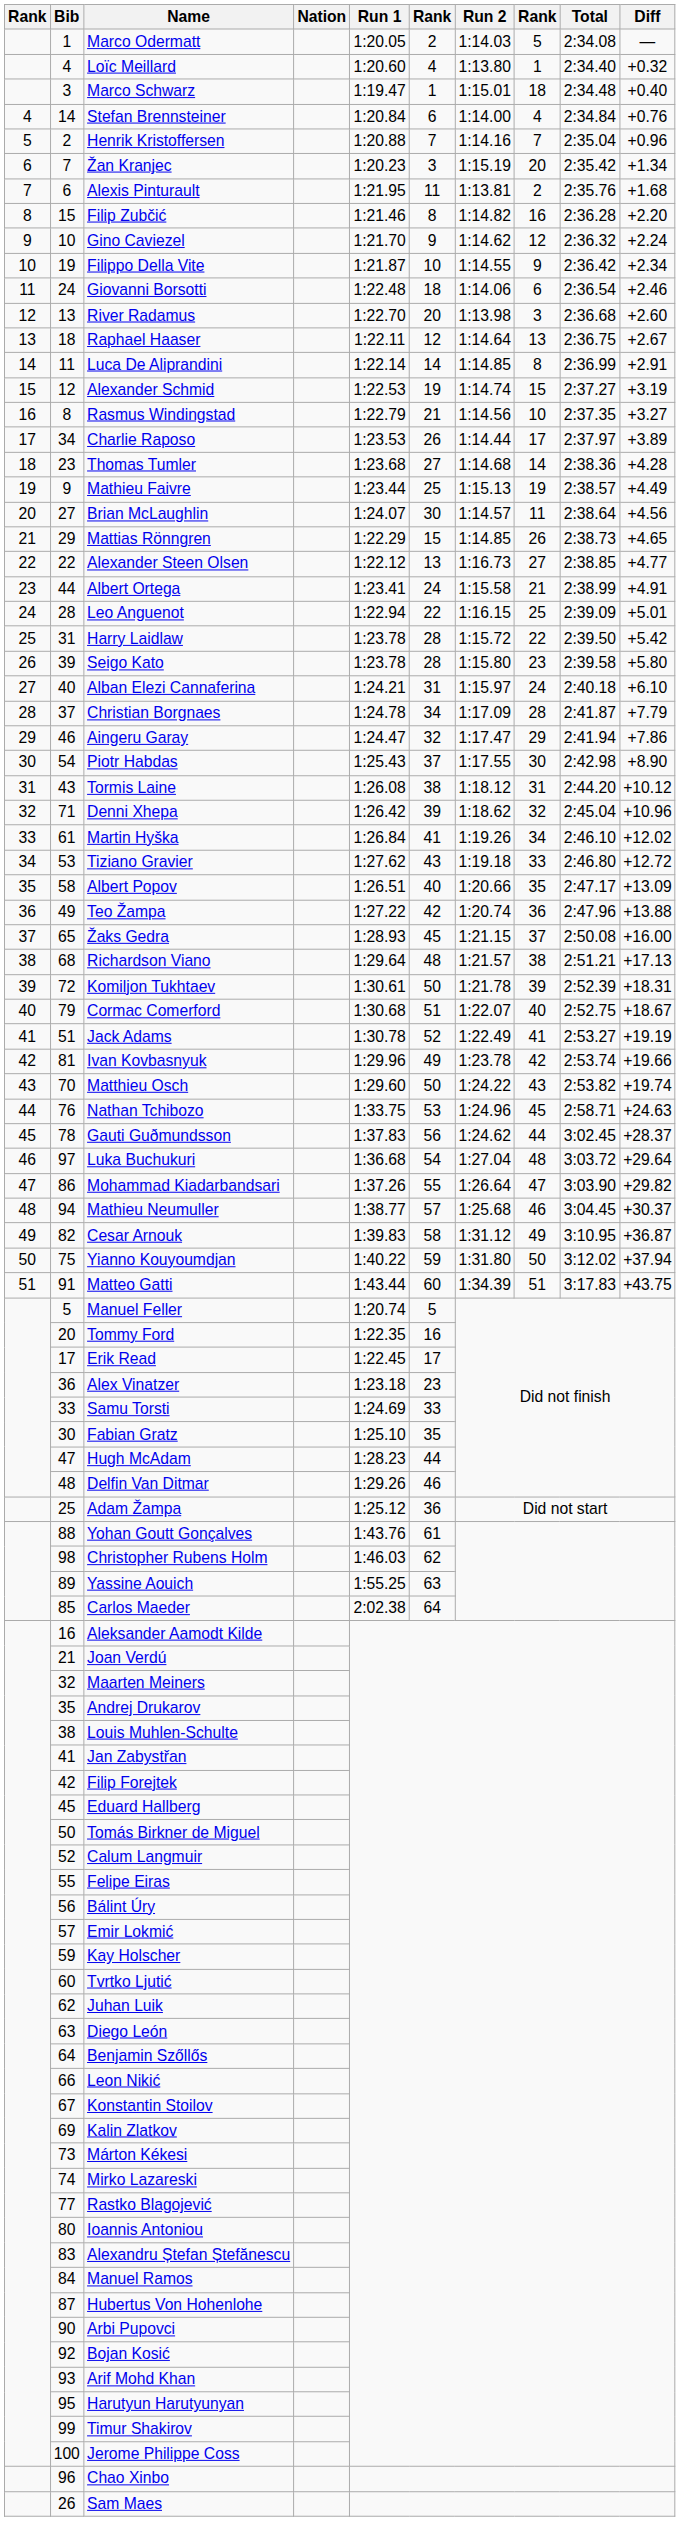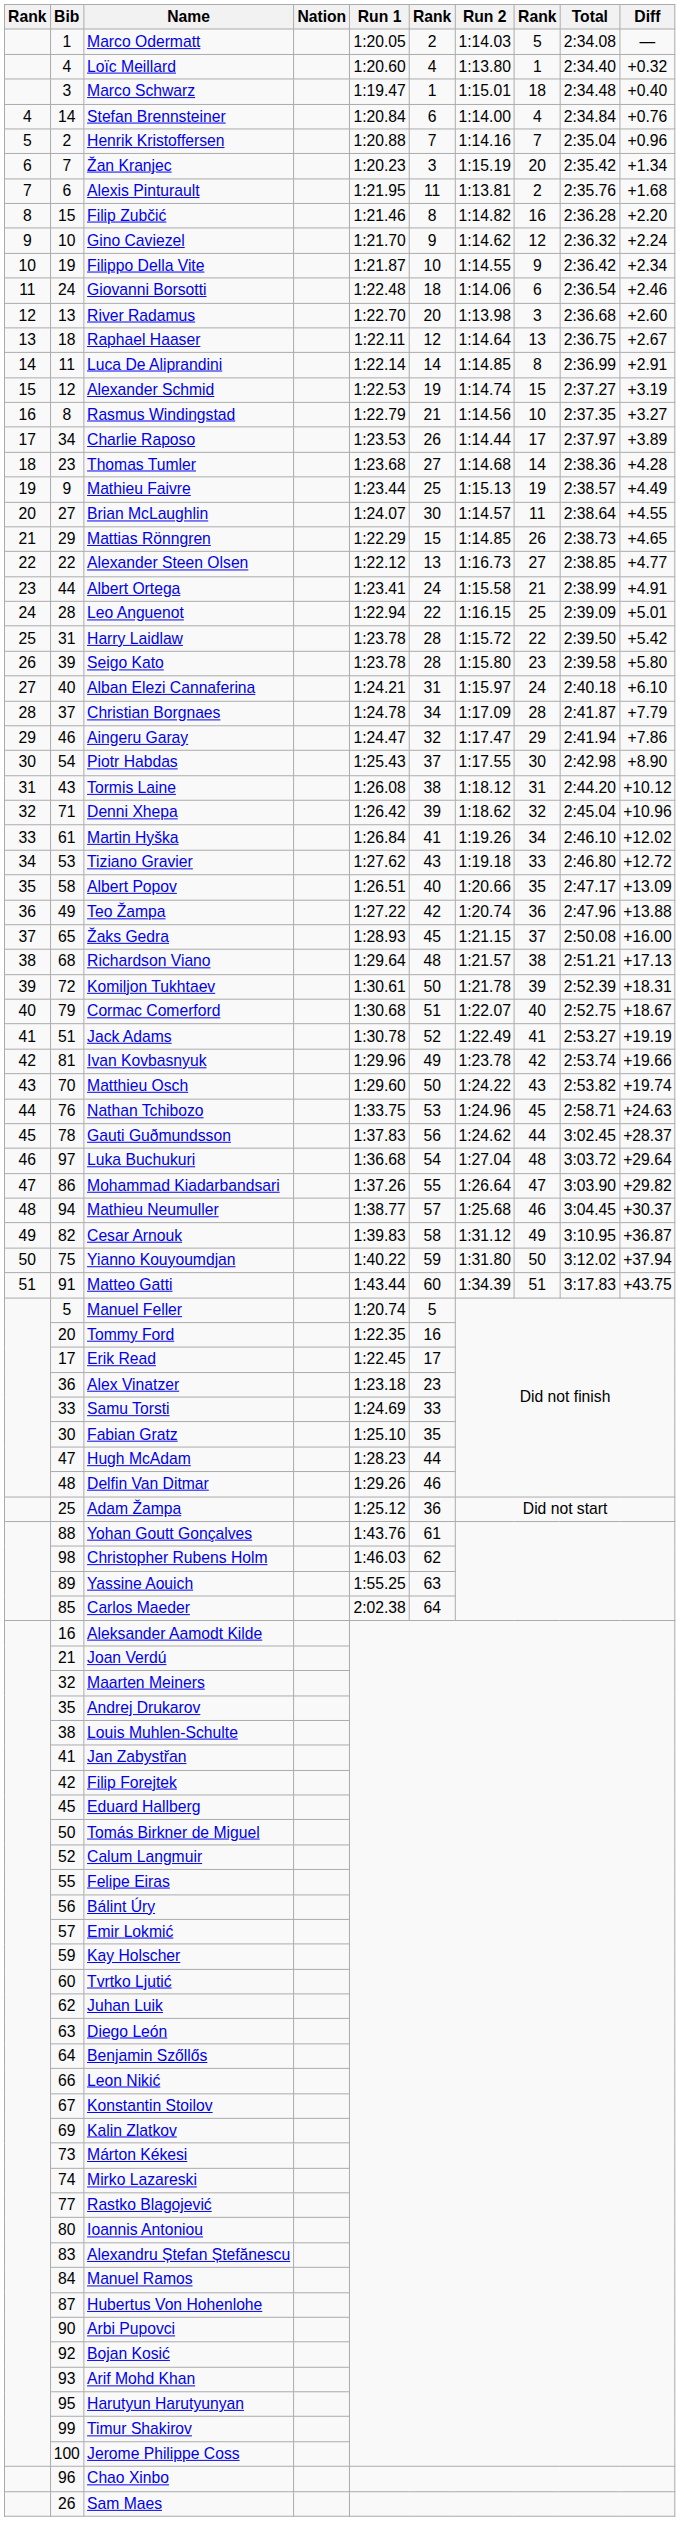 <table class="wikitable sortable" style="text-align:center">
 <tr>
 <th>Rank</th>
 <th>Bib</th>
 <th>Name</th>
 <th>Nation</th>
 <th>Run 1</th>
 <th>Rank</th>
 <th>Run 2</th>
 <th>Rank</th>
 <th>Total</th>
 <th>Diff</th>
 </tr>
 <tr>
 <td></td>
 <td>1</td>
 <td align=left><a href='#'>Marco Odermatt</a></td>
 <td align=left></td>
 <td>1:20.05</td>
 <td>2</td>
 <td>1:14.03</td>
 <td>5</td>
 <td>2:34.08</td>
 <td>—</td>
 </tr>
 <tr>
 <td></td>
 <td>4</td>
 <td align=left><a href='#'>Loïc Meillard</a></td>
 <td align=left></td>
 <td>1:20.60</td>
 <td>4</td>
 <td>1:13.80</td>
 <td>1</td>
 <td>2:34.40</td>
 <td>+0.32</td>
 </tr>
 <tr>
 <td></td>
 <td>3</td>
 <td align=left><a href='#'>Marco Schwarz</a></td>
 <td align=left></td>
 <td>1:19.47</td>
 <td>1</td>
 <td>1:15.01</td>
 <td>18</td>
 <td>2:34.48</td>
 <td>+0.40</td>
 </tr>
 <tr>
 <td>4</td>
 <td>14</td>
 <td align=left><a href='#'>Stefan Brennsteiner</a></td>
 <td align=left></td>
 <td>1:20.84</td>
 <td>6</td>
 <td>1:14.00</td>
 <td>4</td>
 <td>2:34.84</td>
 <td>+0.76</td>
 </tr>
 <tr>
 <td>5</td>
 <td>2</td>
 <td align=left><a href='#'>Henrik Kristoffersen</a></td>
 <td align=left></td>
 <td>1:20.88</td>
 <td>7</td>
 <td>1:14.16</td>
 <td>7</td>
 <td>2:35.04</td>
 <td>+0.96</td>
 </tr>
 <tr>
 <td>6</td>
 <td>7</td>
 <td align=left><a href='#'>Žan Kranjec</a></td>
 <td align=left></td>
 <td>1:20.23</td>
 <td>3</td>
 <td>1:15.19</td>
 <td>20</td>
 <td>2:35.42</td>
 <td>+1.34</td>
 </tr>
 <tr>
 <td>7</td>
 <td>6</td>
 <td align=left><a href='#'>Alexis Pinturault</a></td>
 <td align=left></td>
 <td>1:21.95</td>
 <td>11</td>
 <td>1:13.81</td>
 <td>2</td>
 <td>2:35.76</td>
 <td>+1.68</td>
 </tr>
 <tr>
 <td>8</td>
 <td>15</td>
 <td align=left><a href='#'>Filip Zubčić</a></td>
 <td align=left></td>
 <td>1:21.46</td>
 <td>8</td>
 <td>1:14.82</td>
 <td>16</td>
 <td>2:36.28</td>
 <td>+2.20</td>
 </tr>
 <tr>
 <td>9</td>
 <td>10</td>
 <td align=left><a href='#'>Gino Caviezel</a></td>
 <td align=left></td>
 <td>1:21.70</td>
 <td>9</td>
 <td>1:14.62</td>
 <td>12</td>
 <td>2:36.32</td>
 <td>+2.24</td>
 </tr>
 <tr>
 <td>10</td>
 <td>19</td>
 <td align=left><a href='#'>Filippo Della Vite</a></td>
 <td align="left"></td>
 <td>1:21.87</td>
 <td>10</td>
 <td>1:14.55</td>
 <td>9</td>
 <td>2:36.42</td>
 <td>+2.34</td>
 </tr>
 <tr>
 <td>11</td>
 <td>24</td>
 <td align=left><a href='#'>Giovanni Borsotti</a></td>
 <td align=left></td>
 <td>1:22.48</td>
 <td>18</td>
 <td>1:14.06</td>
 <td>6</td>
 <td>2:36.54</td>
 <td>+2.46</td>
 </tr>
 <tr>
 <td>12</td>
 <td>13</td>
 <td align=left><a href='#'>River Radamus</a></td>
 <td align=left></td>
 <td>1:22.70</td>
 <td>20</td>
 <td>1:13.98</td>
 <td>3</td>
 <td>2:36.68</td>
 <td>+2.60</td>
 </tr>
 <tr>
 <td>13</td>
 <td>18</td>
 <td align=left><a href='#'>Raphael Haaser</a></td>
 <td align=left></td>
 <td>1:22.11</td>
 <td>12</td>
 <td>1:14.64</td>
 <td>13</td>
 <td>2:36.75</td>
 <td>+2.67</td>
 </tr>
 <tr>
 <td>14</td>
 <td>11</td>
 <td align=left><a href='#'>Luca De Aliprandini</a></td>
 <td align=left></td>
 <td>1:22.14</td>
 <td>14</td>
 <td>1:14.85</td>
 <td>8</td>
 <td>2:36.99</td>
 <td>+2.91</td>
 </tr>
 <tr>
 <td>15</td>
 <td>12</td>
 <td align=left><a href='#'>Alexander Schmid</a></td>
 <td align=left></td>
 <td>1:22.53</td>
 <td>19</td>
 <td>1:14.74</td>
 <td>15</td>
 <td>2:37.27</td>
 <td>+3.19</td>
 </tr>
 <tr>
 <td>16</td>
 <td>8</td>
 <td align=left><a href='#'>Rasmus Windingstad</a></td>
 <td align=left></td>
 <td>1:22.79</td>
 <td>21</td>
 <td>1:14.56</td>
 <td>10</td>
 <td>2:37.35</td>
 <td>+3.27</td>
 </tr>
 <tr>
 <td>17</td>
 <td>34</td>
 <td align=left><a href='#'>Charlie Raposo</a></td>
 <td align=left></td>
 <td>1:23.53</td>
 <td>26</td>
 <td>1:14.44</td>
 <td>17</td>
 <td>2:37.97</td>
 <td>+3.89</td>
 </tr>
 <tr>
 <td>18</td>
 <td>23</td>
 <td align=left><a href='#'>Thomas Tumler</a></td>
 <td align=left></td>
 <td>1:23.68</td>
 <td>27</td>
 <td>1:14.68</td>
 <td>14</td>
 <td>2:38.36</td>
 <td>+4.28</td>
 </tr>
 <tr>
 <td>19</td>
 <td>9</td>
 <td align=left><a href='#'>Mathieu Faivre</a></td>
 <td align=left></td>
 <td>1:23.44</td>
 <td>25</td>
 <td>1:15.13</td>
 <td>19</td>
 <td>2:38.57</td>
 <td>+4.49</td>
 </tr>
 <tr>
 <td>20</td>
 <td>27</td>
 <td align=left><a href='#'>Brian McLaughlin</a></td>
 <td align="left"></td>
 <td>1:24.07</td>
 <td>30</td>
 <td>1:14.57</td>
 <td>11</td>
 <td>2:38.64</td>
-<td>+4.56</td>
+<td>+4.55</td>
 </tr>
 <tr>
 <td>21</td>
 <td>29</td>
 <td align=left><a href='#'>Mattias Rönngren</a></td>
 <td align=left></td>
 <td>1:22.29</td>
 <td>15</td>
 <td>1:14.85</td>
 <td>26</td>
 <td>2:38.73</td>
 <td>+4.65</td>
 </tr>
 <tr>
 <td>22</td>
 <td>22</td>
 <td align=left><a href='#'>Alexander Steen Olsen</a></td>
 <td align=left></td>
 <td>1:22.12</td>
 <td>13</td>
 <td>1:16.73</td>
 <td>27</td>
 <td>2:38.85</td>
 <td>+4.77</td>
 </tr>
 <tr>
 <td>23</td>
 <td>44</td>
 <td align=left><a href='#'>Albert Ortega</a></td>
 <td align=left></td>
 <td>1:23.41</td>
 <td>24</td>
 <td>1:15.58</td>
 <td>21</td>
 <td>2:38.99</td>
 <td>+4.91</td>
 </tr>
 <tr>
 <td>24</td>
 <td>28</td>
 <td align=left><a href='#'>Leo Anguenot</a></td>
 <td align="left"></td>
 <td>1:22.94</td>
 <td>22</td>
 <td>1:16.15</td>
 <td>25</td>
 <td>2:39.09</td>
 <td>+5.01</td>
 </tr>
 <tr>
 <td>25</td>
 <td>31</td>
 <td align=left><a href='#'>Harry Laidlaw</a></td>
 <td align=left></td>
 <td>1:23.78</td>
 <td>28</td>
 <td>1:15.72</td>
 <td>22</td>
 <td>2:39.50</td>
 <td>+5.42</td>
 </tr>
 <tr>
 <td>26</td>
 <td>39</td>
 <td align=left><a href='#'>Seigo Kato</a></td>
 <td align="left"></td>
 <td>1:23.78</td>
 <td>28</td>
 <td>1:15.80</td>
 <td>23</td>
 <td>2:39.58</td>
 <td>+5.80</td>
 </tr>
 <tr>
 <td>27</td>
 <td>40</td>
 <td align=left><a href='#'>Alban Elezi Cannaferina</a></td>
 <td align="left"></td>
 <td>1:24.21</td>
 <td>31</td>
 <td>1:15.97</td>
 <td>24</td>
 <td>2:40.18</td>
 <td>+6.10</td>
 </tr>
 <tr>
 <td>28</td>
 <td>37</td>
 <td align=left><a href='#'>Christian Borgnaes</a></td>
 <td align="left"></td>
 <td>1:24.78</td>
 <td>34</td>
 <td>1:17.09</td>
 <td>28</td>
 <td>2:41.87</td>
 <td>+7.79</td>
 </tr>
 <tr>
 <td>29</td>
 <td>46</td>
 <td align=left><a href='#'>Aingeru Garay</a></td>
 <td align="left"></td>
 <td>1:24.47</td>
 <td>32</td>
 <td>1:17.47</td>
 <td>29</td>
 <td>2:41.94</td>
 <td>+7.86</td>
 </tr>
 <tr>
 <td>30</td>
 <td>54</td>
 <td align=left><a href='#'>Piotr Habdas</a></td>
 <td align="left"></td>
 <td>1:25.43</td>
 <td>37</td>
 <td>1:17.55</td>
 <td>30</td>
 <td>2:42.98</td>
 <td>+8.90</td>
 </tr>
 <tr>
 <td>31</td>
 <td>43</td>
 <td align=left><a href='#'>Tormis Laine</a></td>
 <td align=left></td>
 <td>1:26.08</td>
 <td>38</td>
 <td>1:18.12</td>
 <td>31</td>
 <td>2:44.20</td>
 <td>+10.12</td>
 </tr>
 <tr>
 <td>32</td>
 <td>71</td>
 <td align=left><a href='#'>Denni Xhepa</a></td>
 <td align=left></td>
 <td>1:26.42</td>
 <td>39</td>
 <td>1:18.62</td>
 <td>32</td>
 <td>2:45.04</td>
 <td>+10.96</td>
 </tr>
 <tr>
 <td>33</td>
 <td>61</td>
 <td align=left><a href='#'>Martin Hyška</a></td>
 <td align="left"></td>
 <td>1:26.84</td>
 <td>41</td>
 <td>1:19.26</td>
 <td>34</td>
 <td>2:46.10</td>
 <td>+12.02</td>
 </tr>
 <tr>
 <td>34</td>
 <td>53</td>
 <td align=left><a href='#'>Tiziano Gravier</a></td>
 <td align="left"></td>
 <td>1:27.62</td>
 <td>43</td>
 <td>1:19.18</td>
 <td>33</td>
 <td>2:46.80</td>
 <td>+12.72</td>
 </tr>
 <tr>
 <td>35</td>
 <td>58</td>
 <td align=left><a href='#'>Albert Popov</a></td>
 <td align=left></td>
 <td>1:26.51</td>
 <td>40</td>
 <td>1:20.66</td>
 <td>35</td>
 <td>2:47.17</td>
 <td>+13.09</td>
 </tr>
 <tr>
 <td>36</td>
 <td>49</td>
 <td align=left><a href='#'>Teo Žampa</a></td>
 <td align="left"></td>
 <td>1:27.22</td>
 <td>42</td>
 <td>1:20.74</td>
 <td>36</td>
 <td>2:47.96</td>
 <td>+13.88</td>
 </tr>
 <tr>
 <td>37</td>
 <td>65</td>
 <td align=left><a href='#'>Žaks Gedra</a></td>
 <td align="left"></td>
 <td>1:28.93</td>
 <td>45</td>
 <td>1:21.15</td>
 <td>37</td>
 <td>2:50.08</td>
 <td>+16.00</td>
 </tr>
 <tr>
 <td>38</td>
 <td>68</td>
 <td align=left><a href='#'>Richardson Viano</a></td>
 <td align=left></td>
 <td>1:29.64</td>
 <td>48</td>
 <td>1:21.57</td>
 <td>38</td>
 <td>2:51.21</td>
 <td>+17.13</td>
 </tr>
 <tr>
 <td>39</td>
 <td>72</td>
 <td align=left><a href='#'>Komiljon Tukhtaev</a></td>
 <td align=left></td>
 <td>1:30.61</td>
 <td>50</td>
 <td>1:21.78</td>
 <td>39</td>
 <td>2:52.39</td>
 <td>+18.31</td>
 </tr>
 <tr>
 <td>40</td>
 <td>79</td>
 <td align=left><a href='#'>Cormac Comerford</a></td>
 <td align="left"></td>
 <td>1:30.68</td>
 <td>51</td>
 <td>1:22.07</td>
 <td>40</td>
 <td>2:52.75</td>
 <td>+18.67</td>
 </tr>
 <tr>
 <td>41</td>
 <td>51</td>
 <td align=left><a href='#'>Jack Adams</a></td>
 <td align="left"></td>
 <td>1:30.78</td>
 <td>52</td>
 <td>1:22.49</td>
 <td>41</td>
 <td>2:53.27</td>
 <td>+19.19</td>
 </tr>
 <tr>
 <td>42</td>
 <td>81</td>
 <td align=left><a href='#'>Ivan Kovbasnyuk</a></td>
 <td align=left></td>
 <td>1:29.96</td>
 <td>49</td>
 <td>1:23.78</td>
 <td>42</td>
 <td>2:53.74</td>
 <td>+19.66</td>
 </tr>
 <tr>
 <td>43</td>
 <td>70</td>
 <td align=left><a href='#'>Matthieu Osch</a></td>
 <td align=left></td>
 <td>1:29.60</td>
 <td>50</td>
 <td>1:24.22</td>
 <td>43</td>
 <td>2:53.82</td>
 <td>+19.74</td>
 </tr>
 <tr>
 <td>44</td>
 <td>76</td>
 <td align=left><a href='#'>Nathan Tchibozo</a></td>
 <td align="left"></td>
 <td>1:33.75</td>
 <td>53</td>
 <td>1:24.96</td>
 <td>45</td>
 <td>2:58.71</td>
 <td>+24.63</td>
 </tr>
 <tr>
 <td>45</td>
 <td>78</td>
 <td align=left><a href='#'>Gauti Guðmundsson</a></td>
 <td align="left"></td>
 <td>1:37.83</td>
 <td>56</td>
 <td>1:24.62</td>
 <td>44</td>
 <td>3:02.45</td>
 <td>+28.37</td>
 </tr>
 <tr>
 <td>46</td>
 <td>97</td>
 <td align=left><a href='#'>Luka Buchukuri</a></td>
 <td align="left"></td>
 <td>1:36.68</td>
 <td>54</td>
 <td>1:27.04</td>
 <td>48</td>
 <td>3:03.72</td>
 <td>+29.64</td>
 </tr>
 <tr>
 <td>47</td>
 <td>86</td>
 <td align=left><a href='#'>Mohammad Kiadarbandsari</a></td>
 <td align="left"></td>
 <td>1:37.26</td>
 <td>55</td>
 <td>1:26.64</td>
 <td>47</td>
 <td>3:03.90</td>
 <td>+29.82</td>
 </tr>
 <tr>
 <td>48</td>
 <td>94</td>
 <td align=left><a href='#'>Mathieu Neumuller</a></td>
 <td align="left"></td>
 <td>1:38.77</td>
 <td>57</td>
 <td>1:25.68</td>
 <td>46</td>
 <td>3:04.45</td>
 <td>+30.37</td>
 </tr>
 <tr>
 <td>49</td>
 <td>82</td>
 <td align=left><a href='#'>Cesar Arnouk</a></td>
 <td align="left"></td>
 <td>1:39.83</td>
 <td>58</td>
 <td>1:31.12</td>
 <td>49</td>
 <td>3:10.95</td>
 <td>+36.87</td>
 </tr>
 <tr>
 <td>50</td>
 <td>75</td>
 <td align=left><a href='#'>Yianno Kouyoumdjan</a></td>
 <td align="left"></td>
 <td>1:40.22</td>
 <td>59</td>
 <td>1:31.80</td>
 <td>50</td>
 <td>3:12.02</td>
 <td>+37.94</td>
 </tr>
 <tr>
 <td>51</td>
 <td>91</td>
 <td align=left><a href='#'>Matteo Gatti</a></td>
 <td align="left"></td>
 <td>1:43.44</td>
 <td>60</td>
 <td>1:34.39</td>
 <td>51</td>
 <td>3:17.83</td>
 <td>+43.75</td>
 </tr>
 <tr>
 <td rowspan=8></td>
 <td>5</td>
 <td align=left><a href='#'>Manuel Feller</a></td>
 <td align=left></td>
 <td>1:20.74</td>
 <td>5</td>
 <td colspan=4 rowspan=8>Did not finish</td>
 </tr>
 <tr>
 <td>20</td>
 <td align=left><a href='#'>Tommy Ford</a></td>
 <td align=left></td>
 <td>1:22.35</td>
 <td>16</td>
 </tr>
 <tr>
 <td>17</td>
 <td align=left><a href='#'>Erik Read</a></td>
 <td align=left></td>
 <td>1:22.45</td>
 <td>17</td>
 </tr>
 <tr>
 <td>36</td>
 <td align=left><a href='#'>Alex Vinatzer</a></td>
 <td align=left></td>
 <td>1:23.18</td>
 <td>23</td>
 </tr>
 <tr>
 <td>33</td>
 <td align=left><a href='#'>Samu Torsti</a></td>
 <td align=left></td>
 <td>1:24.69</td>
 <td>33</td>
 </tr>
 <tr>
 <td>30</td>
 <td align=left><a href='#'>Fabian Gratz</a></td>
 <td align="left"></td>
 <td>1:25.10</td>
 <td>35</td>
 </tr>
 <tr>
 <td>47</td>
 <td align=left><a href='#'>Hugh McAdam</a></td>
 <td align="left"></td>
 <td>1:28.23</td>
 <td>44</td>
 </tr>
 <tr>
 <td>48</td>
 <td align=left><a href='#'>Delfin Van Ditmar</a></td>
 <td align="left"></td>
 <td>1:29.26</td>
 <td>46</td>
 </tr>
 <tr>
 <td></td>
 <td>25</td>
 <td align=left><a href='#'>Adam Žampa</a></td>
 <td align=left></td>
 <td>1:25.12</td>
 <td>36</td>
 <td colspan=4>Did not start</td>
 </tr>
 <tr>
 <td rowspan=4></td>
 <td>88</td>
 <td align=left><a href='#'>Yohan Goutt Gonçalves</a></td>
 <td align=left></td>
 <td>1:43.76</td>
 <td>61</td>
 <td colspan=4 rowspan=4></td>
 </tr>
 <tr>
 <td>98</td>
 <td align=left><a href='#'>Christopher Rubens Holm</a></td>
 <td align="left"></td>
 <td>1:46.03</td>
 <td>62</td>
 </tr>
 <tr>
 <td>89</td>
 <td align=left><a href='#'>Yassine Aouich</a></td>
 <td align=left></td>
 <td>1:55.25</td>
 <td>63</td>
 </tr>
 <tr>
 <td>85</td>
 <td align=left><a href='#'>Carlos Maeder</a></td>
 <td align=left></td>
 <td>2:02.38</td>
 <td>64</td>
 </tr>
 <tr>
 <td rowspan=34></td>
 <td>16</td>
 <td align=left><a href='#'>Aleksander Aamodt Kilde</a></td>
 <td align=left></td>
 <td colspan=6 rowspan=34></td>
 </tr>
 <tr>
 <td>21</td>
 <td align=left><a href='#'>Joan Verdú</a></td>
 <td align=left></td>
 </tr>
 <tr>
 <td>32</td>
 <td align=left><a href='#'>Maarten Meiners</a></td>
 <td align=left></td>
 </tr>
 <tr>
 <td>35</td>
 <td align=left><a href='#'>Andrej Drukarov</a></td>
 <td align=left></td>
 </tr>
 <tr>
 <td>38</td>
 <td align=left><a href='#'>Louis Muhlen-Schulte</a></td>
 <td align=left></td>
 </tr>
 <tr>
 <td>41</td>
 <td align=left><a href='#'>Jan Zabystřan</a></td>
 <td align=left></td>
 </tr>
 <tr>
 <td>42</td>
 <td align=left><a href='#'>Filip Forejtek</a></td>
 <td align=left></td>
 </tr>
 <tr>
 <td>45</td>
 <td align=left><a href='#'>Eduard Hallberg</a></td>
 <td align="left"></td>
 </tr>
 <tr>
 <td>50</td>
 <td align=left><a href='#'>Tomás Birkner de Miguel</a></td>
 <td align=left></td>
 </tr>
 <tr>
 <td>52</td>
 <td align=left><a href='#'>Calum Langmuir</a></td>
 <td align="left"></td>
 </tr>
 <tr>
 <td>55</td>
 <td align=left><a href='#'>Felipe Eiras</a></td>
 <td align="left"></td>
 </tr>
 <tr>
 <td>56</td>
 <td align=left><a href='#'>Bálint Úry</a></td>
 <td align="left"></td>
 </tr>
 <tr>
 <td>57</td>
 <td align=left><a href='#'>Emir Lokmić</a></td>
 <td align=left></td>
 </tr>
 <tr>
 <td>59</td>
 <td align=left><a href='#'>Kay Holscher</a></td>
 <td align="left"></td>
 </tr>
 <tr>
 <td>60</td>
 <td align=left><a href='#'>Tvrtko Ljutić</a></td>
 <td align="left"></td>
 </tr>
 <tr>
 <td>62</td>
 <td align=left><a href='#'>Juhan Luik</a></td>
 <td align=left></td>
 </tr>
 <tr>
 <td>63</td>
 <td align=left><a href='#'>Diego León</a></td>
 <td align="left"></td>
 </tr>
 <tr>
 <td>64</td>
 <td align=left><a href='#'>Benjamin Szőllős</a></td>
 <td align="left"></td>
 </tr>
 <tr>
 <td>66</td>
 <td align=left><a href='#'>Leon Nikić</a></td>
 <td align="left"></td>
 </tr>
 <tr>
 <td>67</td>
 <td align=left><a href='#'>Konstantin Stoilov</a></td>
 <td align=left></td>
 </tr>
 <tr>
 <td>69</td>
 <td align=left><a href='#'>Kalin Zlatkov</a></td>
 <td align="left"></td>
 </tr>
 <tr>
 <td>73</td>
 <td align=left><a href='#'>Márton Kékesi</a></td>
 <td align=left></td>
 </tr>
 <tr>
 <td>74</td>
 <td align=left><a href='#'>Mirko Lazareski</a></td>
 <td align="left"></td>
 </tr>
 <tr>
 <td>77</td>
 <td align=left><a href='#'>Rastko Blagojević</a></td>
 <td align="left"></td>
 </tr>
 <tr>
 <td>80</td>
 <td align=left><a href='#'>Ioannis Antoniou</a></td>
 <td align=left></td>
 </tr>
 <tr>
 <td>83</td>
 <td align=left><a href='#'>Alexandru Ștefan Ștefănescu</a></td>
 <td align="left"></td>
 </tr>
 <tr>
 <td>84</td>
 <td align=left><a href='#'>Manuel Ramos</a></td>
 <td align="left"></td>
 </tr>
 <tr>
 <td>87</td>
 <td align=left><a href='#'>Hubertus Von Hohenlohe</a></td>
 <td align=left></td>
 </tr>
 <tr>
 <td>90</td>
 <td align=left><a href='#'>Arbi Pupovci</a></td>
 <td align="left"></td>
 </tr>
 <tr>
 <td>92</td>
 <td align=left><a href='#'>Bojan Kosić</a></td>
 <td align=left></td>
 </tr>
 <tr>
 <td>93</td>
 <td align=left><a href='#'>Arif Mohd Khan</a></td>
 <td align="left"></td>
 </tr>
 <tr>
 <td>95</td>
 <td align=left><a href='#'>Harutyun Harutyunyan</a></td>
 <td align="left"></td>
 </tr>
 <tr>
 <td>99</td>
 <td align=left><a href='#'>Timur Shakirov</a></td>
 <td align="left"></td>
 </tr>
 <tr>
 <td>100</td>
 <td align=left><a href='#'>Jerome Philippe Coss</a></td>
 <td align="left"></td>
 </tr>
 <tr>
 <td></td>
 <td>96</td>
 <td align=left><a href='#'>Chao Xinbo</a></td>
 <td align="left"></td>
 <td colspan=6></td>
 </tr>
 <tr>
 <td></td>
 <td>26</td>
 <td align=left><a href='#'>Sam Maes</a></td>
 <td align=left></td>
 <td colspan=6></td>
 </tr>
 </table>
